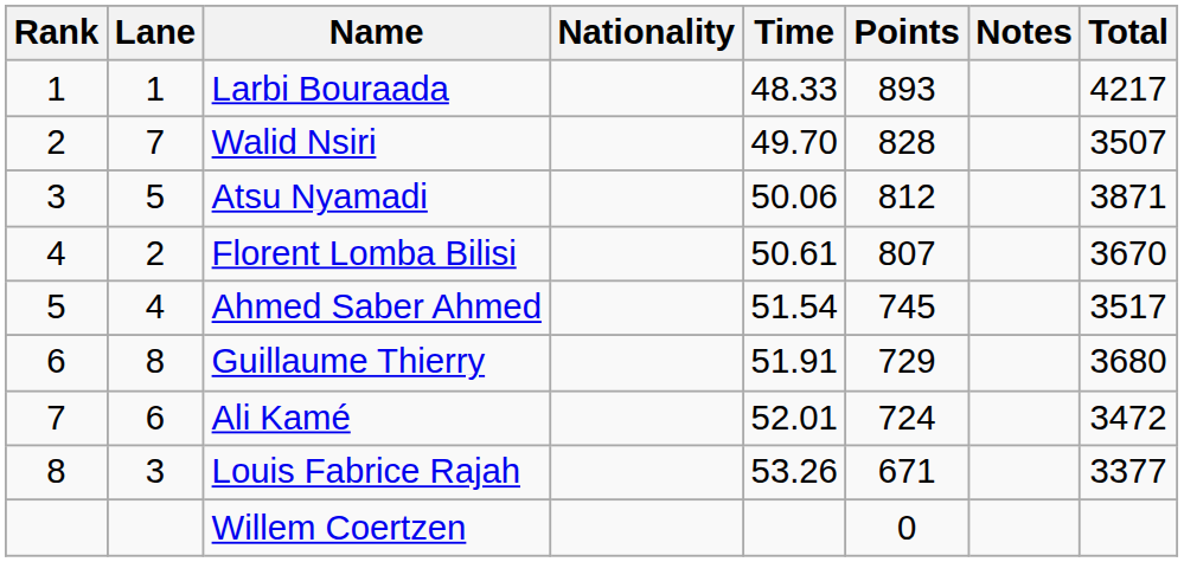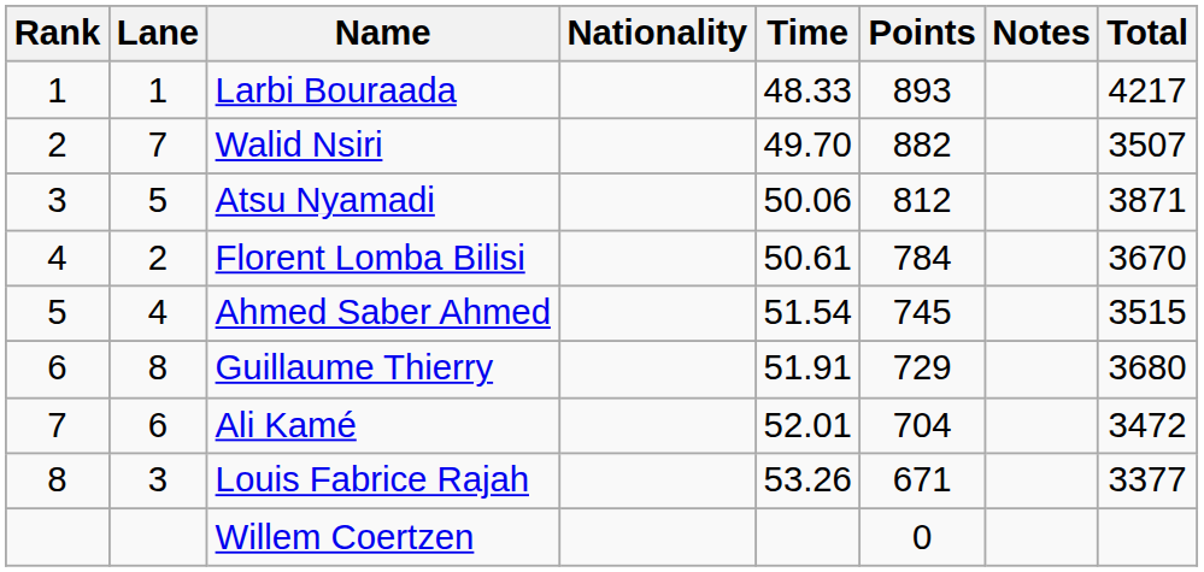 <table class="wikitable sortable" style="text-align:center">
 <tr>
 <th>Rank</th>
 <th>Lane</th>
 <th>Name</th>
 <th>Nationality</th>
 <th>Time</th>
 <th>Points</th>
 <th>Notes</th>
 <th>Total</th>
 </tr>
 <tr>
 <td>1</td>
 <td>1</td>
 <td align="left"><a href='#'>Larbi Bouraada</a></td>
 <td align=left></td>
 <td>48.33</td>
 <td>893</td>
 <td></td>
 <td>4217</td>
 </tr>
 <tr>
 <td>2</td>
 <td>7</td>
 <td align="left"><a href='#'>Walid Nsiri</a></td>
 <td align=left></td>
 <td>49.70</td>
-<td>828</td>
+<td>882</td>
 <td></td>
 <td>3507</td>
 </tr>
 <tr>
 <td>3</td>
 <td>5</td>
 <td align="left"><a href='#'>Atsu Nyamadi</a></td>
 <td align=left></td>
 <td>50.06</td>
 <td>812</td>
 <td></td>
 <td>3871</td>
 </tr>
 <tr>
 <td>4</td>
 <td>2</td>
 <td align="left"><a href='#'>Florent Lomba Bilisi</a></td>
 <td align=left></td>
 <td>50.61</td>
-<td>807</td>
+<td>784</td>
 <td></td>
 <td>3670</td>
 </tr>
 <tr>
 <td>5</td>
 <td>4</td>
 <td align="left"><a href='#'>Ahmed Saber Ahmed</a></td>
 <td align=left></td>
 <td>51.54</td>
 <td>745</td>
 <td></td>
-<td>3517</td>
+<td>3515</td>
 </tr>
 <tr>
 <td>6</td>
 <td>8</td>
 <td align="left"><a href='#'>Guillaume Thierry</a></td>
 <td align=left></td>
 <td>51.91</td>
 <td>729</td>
 <td></td>
 <td>3680</td>
 </tr>
 <tr>
 <td>7</td>
 <td>6</td>
 <td align="left"><a href='#'>Ali Kamé</a></td>
 <td align=left></td>
 <td>52.01</td>
-<td>724</td>
+<td>704</td>
 <td></td>
 <td>3472</td>
 </tr>
 <tr>
 <td>8</td>
 <td>3</td>
 <td align="left"><a href='#'>Louis Fabrice Rajah</a></td>
 <td align=left></td>
 <td>53.26</td>
 <td>671</td>
 <td></td>
 <td>3377</td>
 </tr>
 <tr>
 <td></td>
 <td></td>
 <td align="left"><a href='#'>Willem Coertzen</a></td>
 <td align=left></td>
 <td></td>
 <td>0</td>
 <td></td>
 <td></td>
 </tr>
 </table>
